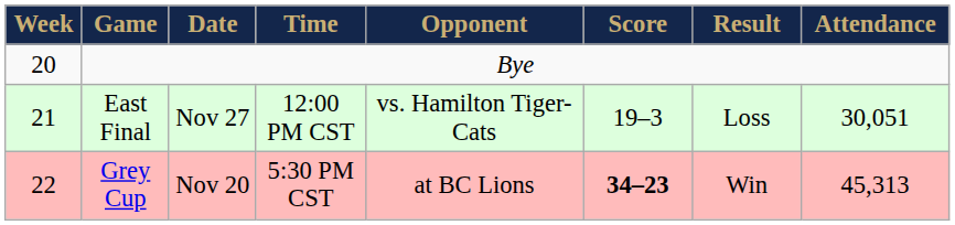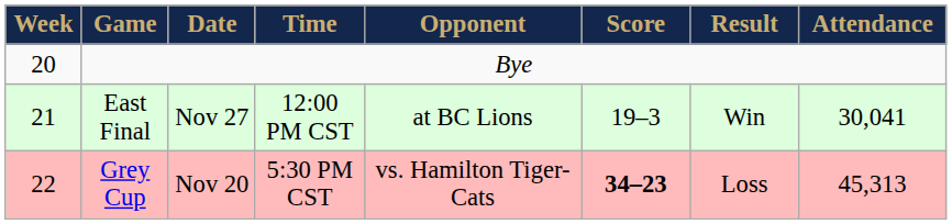 <table class="wikitable sortable">
 <tr>
 <th style="background:#13264B;color:#C9AF74;"  width="4%">Week</th>
 <th style="background:#13264B;color:#C9AF74;"  width="8%">Game</th>
 <th style="background:#13264B;color:#C9AF74;"  width="8%">Date</th>
 <th style="background:#13264B;color:#C9AF74;"  width="10%">Time</th>
 <th style="background:#13264B;color:#C9AF74;"  width="20%">Opponent</th>
 <th style="background:#13264B;color:#C9AF74;"  width="10%">Score</th>
 <th style="background:#13264B;color:#C9AF74;"  width="10%">Result</th>
 <th style="background:#13264B;color:#C9AF74;"  width="10%">Attendance</th>
 </tr>
 <tr align="center">
 <td>20</td>
 <td colspan="7"><em>Bye</em></td>
 </tr>
 <tr align="center" bgcolor="#ddffdd">
 <td>21</td>
 <td>East Final</td>
 <td>Nov 27</td>
 <td>12:00 PM CST</td>
-<td>vs. Hamilton Tiger-Cats</td>
+<td>at BC Lions</td>
 <td>19–3</td>
-<td>Loss</td>
-<td>30,051</td>
+<td>Win</td>
+<td>30,041</td>
 </tr>
 <tr align="center" bgcolor="#ffbbbb">
 <td>22</td>
 <td><a href='#'>Grey Cup</a></td>
 <td>Nov 20</td>
 <td>5:30 PM CST</td>
-<td>at BC Lions</td>
+<td>vs. Hamilton Tiger-Cats</td>
 <td><strong>34–23</strong></td>
-<td>Win</td>
+<td>Loss</td>
 <td>45,313</td>
 </tr>
 </table>
